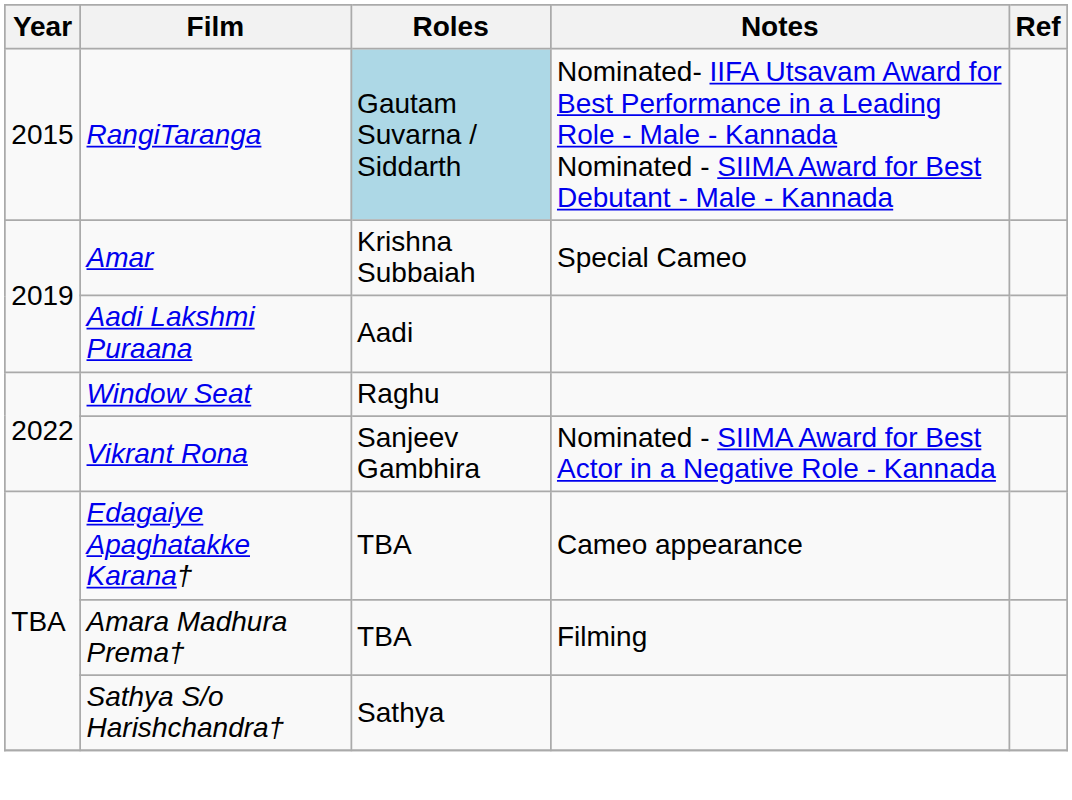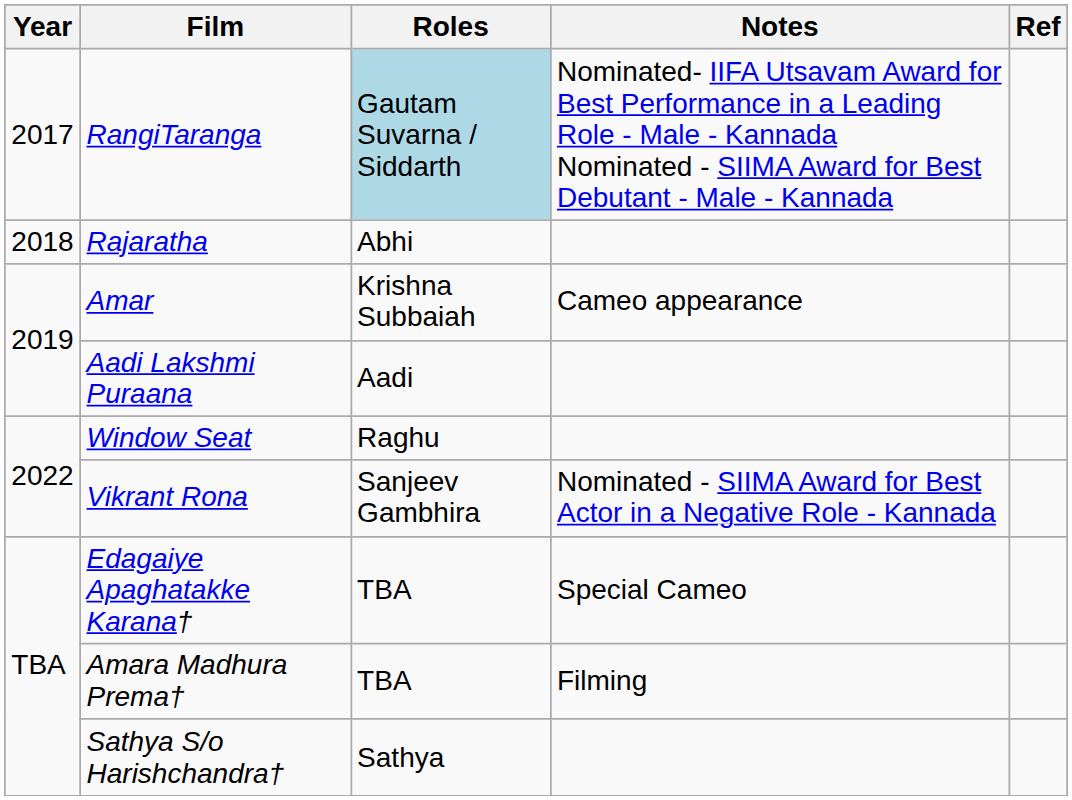 <table class="wikitable sortable" style="font" ;height:50000px;">
 <tr>
 <th>Year</th>
 <th>Film</th>
 <th>Roles</th>
 <th>Notes</th>
 <th>Ref</th>
 </tr>
 <tr>
-<td>2015</td>
+<td>2017</td>
 <td><em><a href='#'>RangiTaranga</a></em></td>
 <td style="background: lightblue;">Gautam Suvarna / Siddarth</td>
 <td>Nominated- <a href='#'>IIFA Utsavam Award for Best Performance in a Leading Role - Male - Kannada</a><br>Nominated - <a href='#'>SIIMA Award for Best Debutant - Male - Kannada</a></td>
 <td></td>
 </tr>
 <tr>
+<td>2018</td>
+<td><em><a href='#'>Rajaratha</a></em></td>
+<td>Abhi</td>
+<td></td>
+<td></td>
+</tr>
+<tr>
 <td rowspan="2">2019</td>
 <td><a href='#'><em>Amar</em></a></td>
 <td>Krishna Subbaiah</td>
-<td>Special Cameo</td>
+<td>Cameo appearance</td>
 <td></td>
 </tr>
 <tr>
 <td><em><a href='#'>Aadi Lakshmi Puraana</a></em></td>
 <td>Aadi</td>
 <td></td>
 <td></td>
 </tr>
 <tr>
 <td rowspan="2">2022</td>
 <td><em><a href='#'>Window Seat</a></em></td>
 <td>Raghu</td>
 <td></td>
 <td></td>
 </tr>
 <tr>
 <td><em><a href='#'>Vikrant Rona</a></em></td>
 <td>Sanjeev Gambhira</td>
 <td>Nominated - <a href='#'>SIIMA Award for Best Actor in a Negative Role - Kannada</a></td>
 <td></td>
 </tr>
 <tr>
 <td rowspan="3">TBA</td>
 <td><bdi><em><a href='#'>Edagaiye Apaghatakke Karana</a>†</em></bdi></td>
 <td>TBA</td>
-<td>Cameo appearance</td>
+<td>Special Cameo</td>
 <td></td>
 </tr>
 <tr>
 <td><em>Amara Madhura Prema†</em></td>
 <td>TBA</td>
 <td>Filming</td>
 <td></td>
 </tr>
 <tr>
 <td><em>Sathya S/o Harishchandra†</em></td>
 <td>Sathya</td>
 <td></td>
 <td></td>
 </tr>
 <tr>
 </tr>
 </table>
